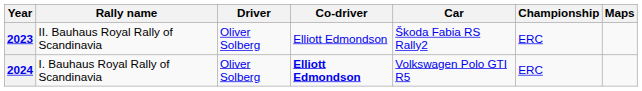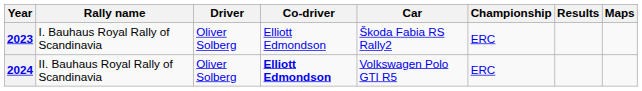 <table class="wikitable style="text-align:left; font-size:90%">
 <tr>
 <th>Year</th>
 <th>Rally name</th>
 <th>Driver</th>
 <th>Co-driver</th>
 <th>Car</th>
 <th>Championship</th>
+<th>Results</th>
 <th>Maps</th>
 </tr>
 <tr>
 <th><a href='#'>2023</a></th>
-<td align=left>II. Bauhaus Royal Rally of Scandinavia</td>
+<td align=left>I. Bauhaus Royal Rally of Scandinavia</td>
 <td align=left> <a href='#'>Oliver Solberg</a></td>
 <td align=left> <a href='#'>Elliott Edmondson</a></td>
 <td align=left><a href='#'>Škoda Fabia RS Rally2</a></td>
 <td><a href='#'>ERC</a></td>
 <td align="center"></td>
+<td align="center"></td>
 </tr>
 <tr>
 <th><a href='#'>2024</a></th>
-<td align=left>I. Bauhaus Royal Rally of Scandinavia</td>
+<td align=left>II. Bauhaus Royal Rally of Scandinavia</td>
 <td align=left> <a href='#'>Oliver Solberg</a></td>
 <td align=left><strong> <a href='#'>Elliott Edmondson</a></strong></td>
 <td align=left><a href='#'>Volkswagen Polo GTI R5</a></td>
 <td><a href='#'>ERC</a></td>
 <td align="center"></td>
+<td align="center"></td>
 </tr>
 </table>
